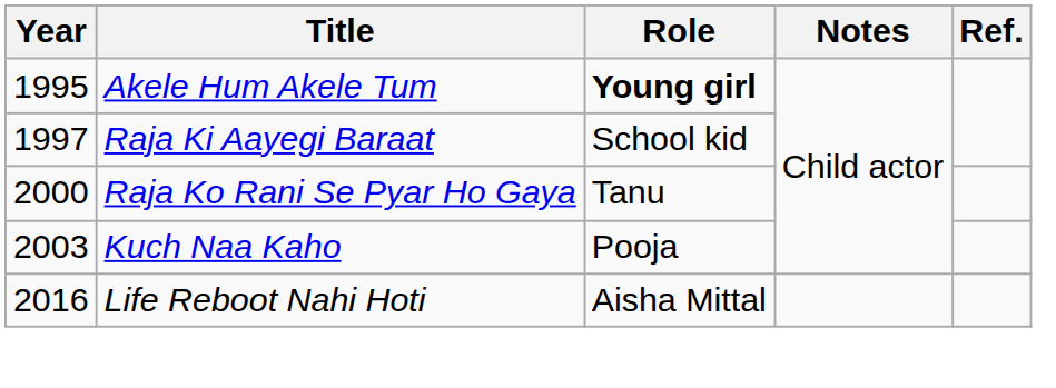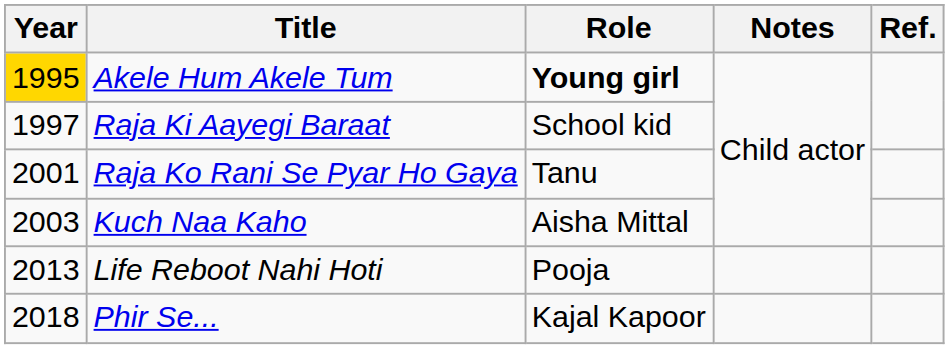 <table class="wikitable sortable">
 <tr style="text-align:left;">
 <th>Year</th>
 <th>Title</th>
 <th>Role</th>
 <th>Notes</th>
 <th>Ref.</th>
 </tr>
 <tr>
-<td>1995</td>
+<td style="background: gold;">1995</td>
 <td><em><a href='#'>Akele Hum Akele Tum</a></em></td>
 <td><strong>Young girl</strong></td>
 <td rowspan="4">Child actor</td>
 <td rowspan="2" style="text-align:left;"></td>
 </tr>
 <tr>
 <td>1997</td>
 <td><em><a href='#'>Raja Ki Aayegi Baraat</a></em></td>
 <td>School kid</td>
 </tr>
 <tr>
-<td>2000</td>
+<td>2001</td>
 <td><em><a href='#'>Raja Ko Rani Se Pyar Ho Gaya</a></em></td>
 <td>Tanu</td>
 <td style="text-align:left;"></td>
 </tr>
 <tr>
 <td>2003</td>
 <td><em><a href='#'>Kuch Naa Kaho</a></em></td>
-<td>Pooja</td>
+<td>Aisha Mittal</td>
 <td style="text-align:left;"></td>
 </tr>
 <tr>
-<td>2016</td>
+<td>2013</td>
 <td><em>Life Reboot Nahi Hoti</em></td>
-<td>Aisha Mittal</td>
+<td>Pooja</td>
+<td></td>
+<td></td>
+</tr>
+<tr>
+<td>2018</td>
+<td><em><a href='#'>Phir Se...</a></em></td>
+<td>Kajal Kapoor</td>
 <td></td>
 <td></td>
 </tr>
 </table>
